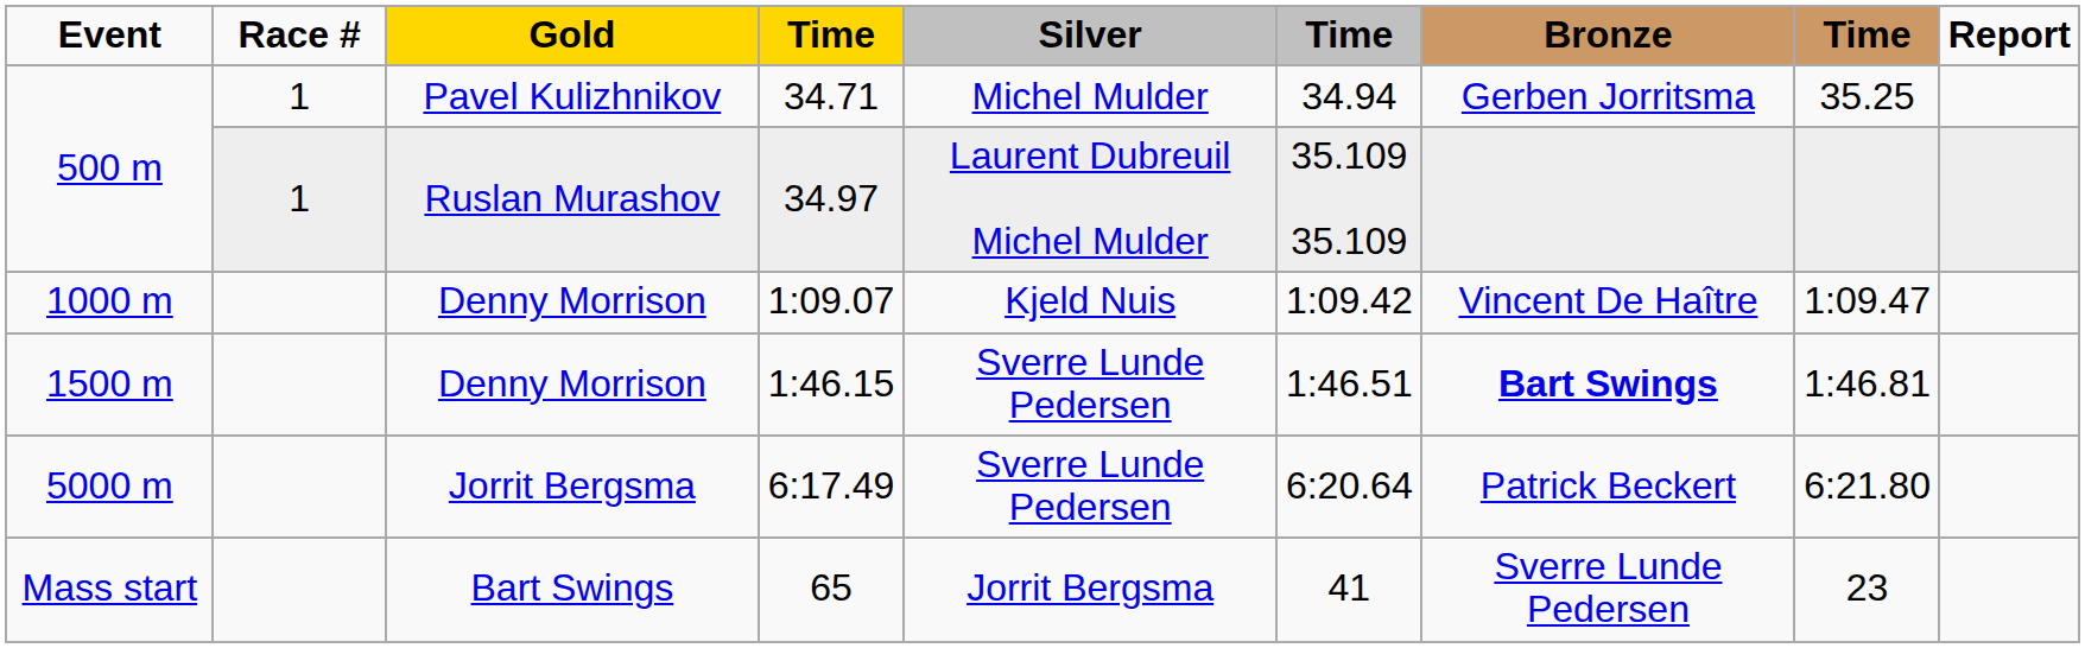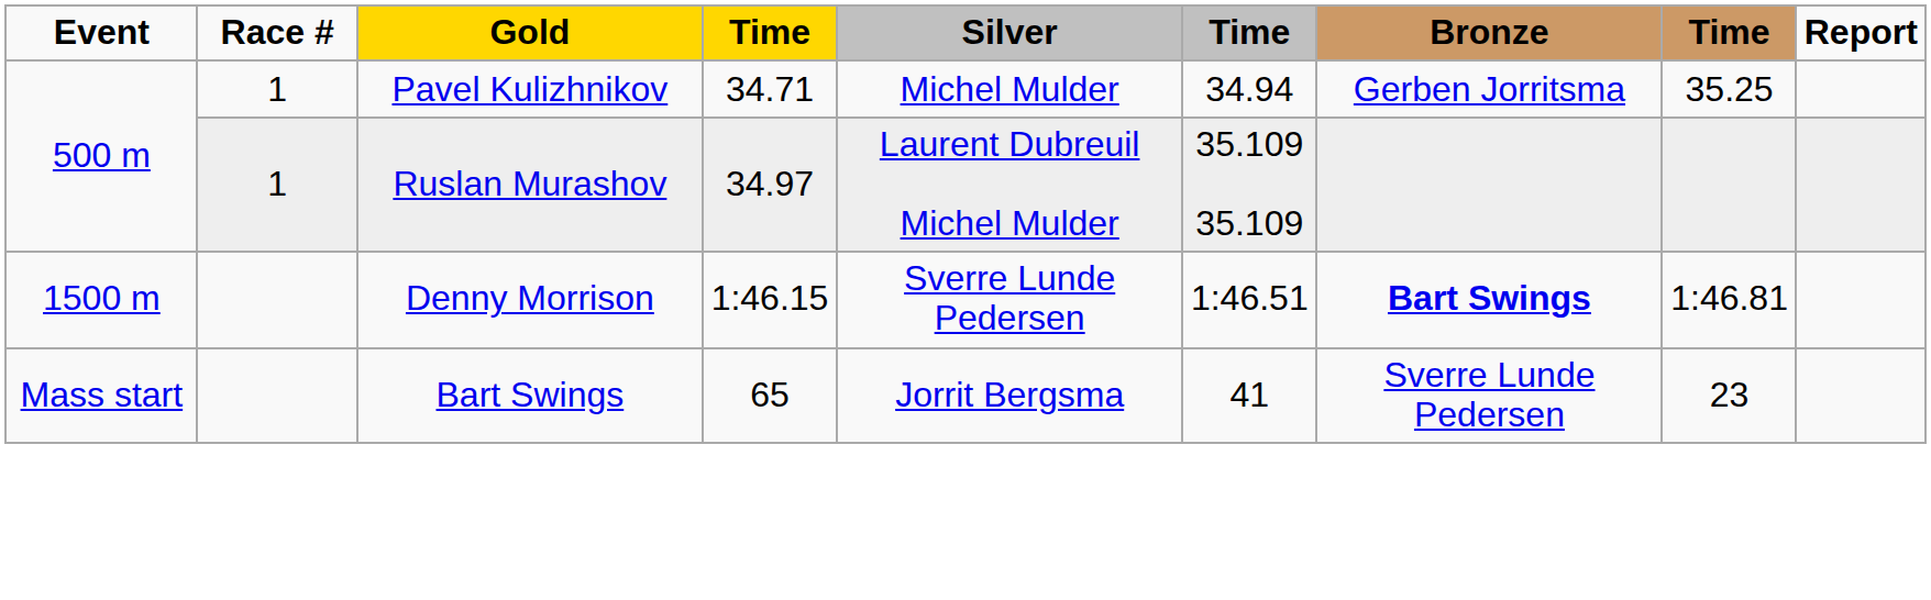 <table class="wikitable">
 <tr>
 <td width="80" align="center"><strong>Event</strong></td>
 <td width="65" align="center"><strong>Race #</strong></td>
 <td width="150" bgcolor="gold" align="center"><strong>Gold</strong></td>
 <td width="50" bgcolor="gold" align="center"><strong>Time</strong></td>
 <td width="150" bgcolor="silver" align="center"><strong>Silver</strong></td>
 <td width="50" bgcolor="silver" align="center"><strong>Time</strong></td>
 <td width="150" bgcolor="#CC9966" align="center"><strong>Bronze</strong></td>
 <td width="50" bgcolor="#CC9966" align="center"><strong>Time</strong></td>
 <td width="50" align="center"><strong>Report</strong></td>
 </tr>
 <tr bgcolor="#cccccc">
 </tr>
 <tr>
 <td rowspan=2 align="center"><a href='#'>500 m</a></td>
 <td align="center">1</td>
 <td align="center"><a href='#'>Pavel Kulizhnikov</a><br><small></small></td>
 <td align="center">34.71</td>
 <td align="center"><a href='#'>Michel Mulder</a><br><small></small></td>
 <td align="center">34.94</td>
 <td align="center"><a href='#'>Gerben Jorritsma</a><br><small></small></td>
 <td align="center">35.25</td>
 <td align="center"></td>
 </tr>
 <tr bgcolor="#eeeeee">
 <td align="center">1</td>
 <td align="center"><a href='#'>Ruslan Murashov</a><br><small></small></td>
 <td align="center">34.97</td>
 <td align="center"><a href='#'>Laurent Dubreuil</a><br><small></small><br><a href='#'>Michel Mulder</a><br><small></small></td>
 <td align="center">35.109<br><br>35.109</td>
 <td align="center"></td>
 <td align="center"></td>
 <td align="center"></td>
 </tr>
 <tr>
-<td align="center"><a href='#'>1000 m</a></td>
-<td align="center"></td>
-<td align="center"><a href='#'>Denny Morrison</a><br><small></small></td>
-<td align="center">1:09.07</td>
-<td align="center"><a href='#'>Kjeld Nuis</a><br><small></small></td>
-<td align="center">1:09.42</td>
-<td align="center"><a href='#'>Vincent De Haître</a><br><small></small></td>
-<td align="center">1:09.47</td>
-<td align="center"></td>
-</tr>
-<tr>
 <td align="center"><a href='#'>1500 m</a></td>
 <td align="center"></td>
 <td align="center"><a href='#'>Denny Morrison</a><br><small></small></td>
 <td align="center">1:46.15</td>
 <td align="center"><a href='#'>Sverre Lunde Pedersen</a><br><small></small></td>
 <td align="center">1:46.51</td>
 <td align="center"><strong><a href='#'>Bart Swings</a><br><small></small></strong></td>
 <td align="center">1:46.81</td>
-<td align="center"></td>
-</tr>
-<tr>
-<td align="center"><a href='#'>5000 m</a></td>
-<td align="center"></td>
-<td align="center"><a href='#'>Jorrit Bergsma</a><br><small></small></td>
-<td align="center">6:17.49</td>
-<td align="center"><a href='#'>Sverre Lunde Pedersen</a><br><small></small></td>
-<td align="center">6:20.64</td>
-<td align="center"><a href='#'>Patrick Beckert</a><br><small></small></td>
-<td align="center">6:21.80</td>
 <td align="center"></td>
 </tr>
 <tr>
 <td align="center"><a href='#'>Mass start</a></td>
 <td align="center"></td>
 <td align="center"><a href='#'>Bart Swings</a><br><small></small></td>
 <td align="center">65 </td>
 <td align="center"><a href='#'>Jorrit Bergsma</a><br><small></small></td>
 <td align="center">41 </td>
 <td align="center"><a href='#'>Sverre Lunde Pedersen</a><br><small></small></td>
 <td align="center">23 </td>
 <td align="center"></td>
 </tr>
 </table>
